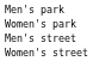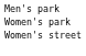 <table>
 <tr>
 <td>Men's park<br></td>
 <td></td>
 <td></td>
 <td></td>
 </tr>
 <tr>
 <td>Women's park<br></td>
 <td></td>
 <td></td>
 <td></td>
 </tr>
 <tr>
-<td>Men's street<br></td>
-<td></td>
-<td></td>
-<td></td>
-</tr>
-<tr>
 <td>Women's street<br></td>
 <td></td>
 <td></td>
 <td></td>
 </tr>
 </table>
